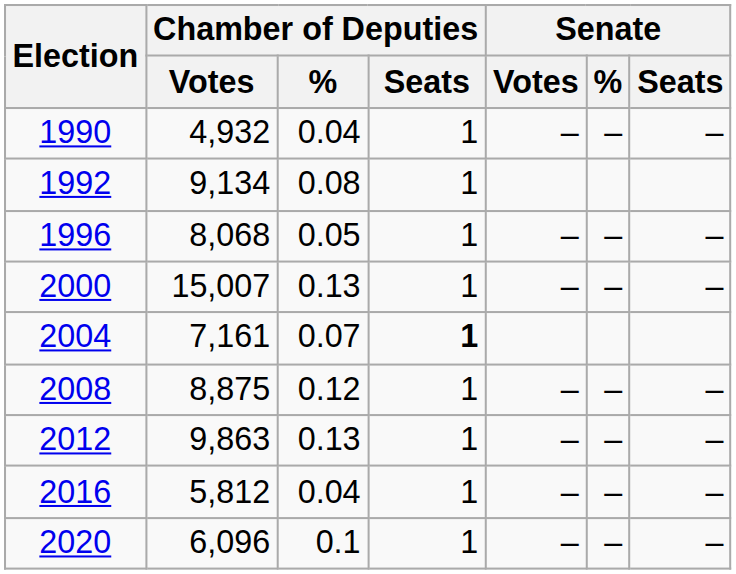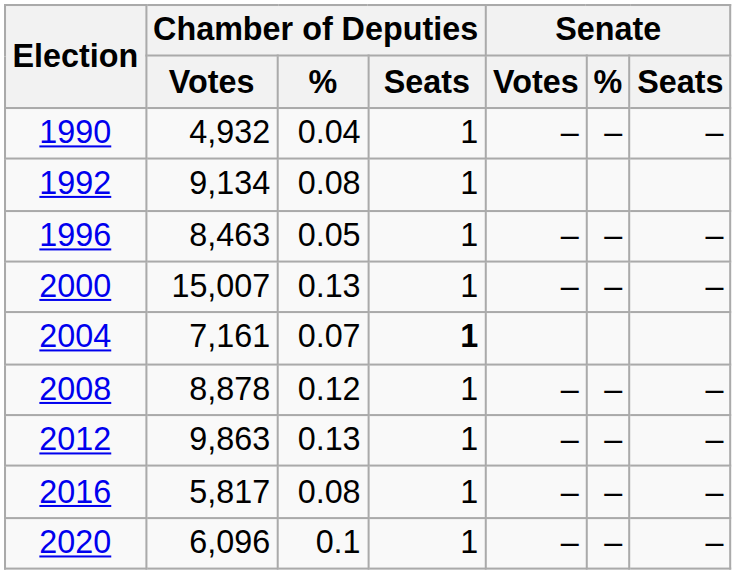 <table class=wikitable style=text-align:right>
 <tr>
 <th rowspan=2>Election</th>
 <th colspan=3>Chamber of Deputies</th>
 <th colspan=3>Senate</th>
 </tr>
 <tr>
 <th>Votes</th>
 <th>%</th>
 <th>Seats</th>
 <th>Votes</th>
 <th>%</th>
 <th>Seats</th>
 </tr>
 <tr>
 <td align=center><a href='#'>1990</a></td>
 <td>4,932</td>
 <td>0.04</td>
 <td>1</td>
 <td>–</td>
 <td>–</td>
 <td>–</td>
 </tr>
 <tr>
 <td align=center><a href='#'>1992</a></td>
 <td>9,134</td>
 <td>0.08</td>
 <td>1</td>
 <td></td>
 <td></td>
 <td></td>
 </tr>
 <tr>
 <td align=center><a href='#'>1996</a></td>
-<td>8,068</td>
+<td>8,463</td>
 <td>0.05</td>
 <td>1</td>
 <td>–</td>
 <td>–</td>
 <td>–</td>
 </tr>
 <tr>
 <td align=center><a href='#'>2000</a></td>
 <td>15,007</td>
 <td>0.13</td>
 <td>1</td>
 <td>–</td>
 <td>–</td>
 <td>–</td>
 </tr>
 <tr>
 <td align=center><a href='#'>2004</a></td>
 <td>7,161</td>
 <td>0.07</td>
 <td><strong>1</strong></td>
 <td></td>
 <td></td>
 <td></td>
 </tr>
 <tr>
 <td align=center><a href='#'>2008</a></td>
-<td>8,875</td>
+<td>8,878</td>
 <td>0.12</td>
 <td>1</td>
 <td>–</td>
 <td>–</td>
 <td>–</td>
 </tr>
 <tr>
 <td align=center><a href='#'>2012</a></td>
 <td>9,863</td>
 <td>0.13</td>
 <td>1</td>
 <td>–</td>
 <td>–</td>
 <td>–</td>
 </tr>
 <tr>
 <td align=center><a href='#'>2016</a></td>
-<td>5,812</td>
-<td>0.04</td>
+<td>5,817</td>
+<td>0.08</td>
 <td>1</td>
 <td>–</td>
 <td>–</td>
 <td>–</td>
 </tr>
 <tr>
 <td align=center><a href='#'>2020</a></td>
 <td>6,096</td>
 <td>0.1</td>
 <td>1</td>
 <td>–</td>
 <td>–</td>
 <td>–</td>
 </tr>
 </table>
